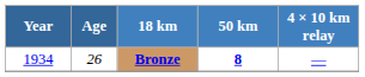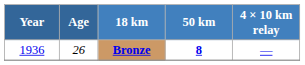 <table class="wikitable" style="font-size:95%; text-align:center; border:grey solid 1px; border-collapse:collapse; background:#ffffff;">
 <tr>
 <th style="background-color:#369; color:white; width:60px;"> Year </th>
 <th style="background-color:#369; color:white; width:40px;"> Age </th>
 <th style="background-color:#4180be; color:white; width:75px;"> 18 km </th>
 <th style="background-color:#4180be; color:white; width:75px;"> 50 km </th>
 <th style="background-color:#4180be; color:white; width:75px;"> 4 × 10 km <br> relay </th>
 </tr>
 <tr>
-<td><a href='#'>1934</a></td>
+<td><a href='#'>1936</a></td>
 <td><em>26</em></td>
 <td bgcolor="cc9966"><a href='#'><strong>Bronze</strong></a></td>
 <td><strong><a href='#'>8</a></strong></td>
 <td><a href='#'>—</a></td>
 </tr>
 <tr>
 </tr>
 </table>
